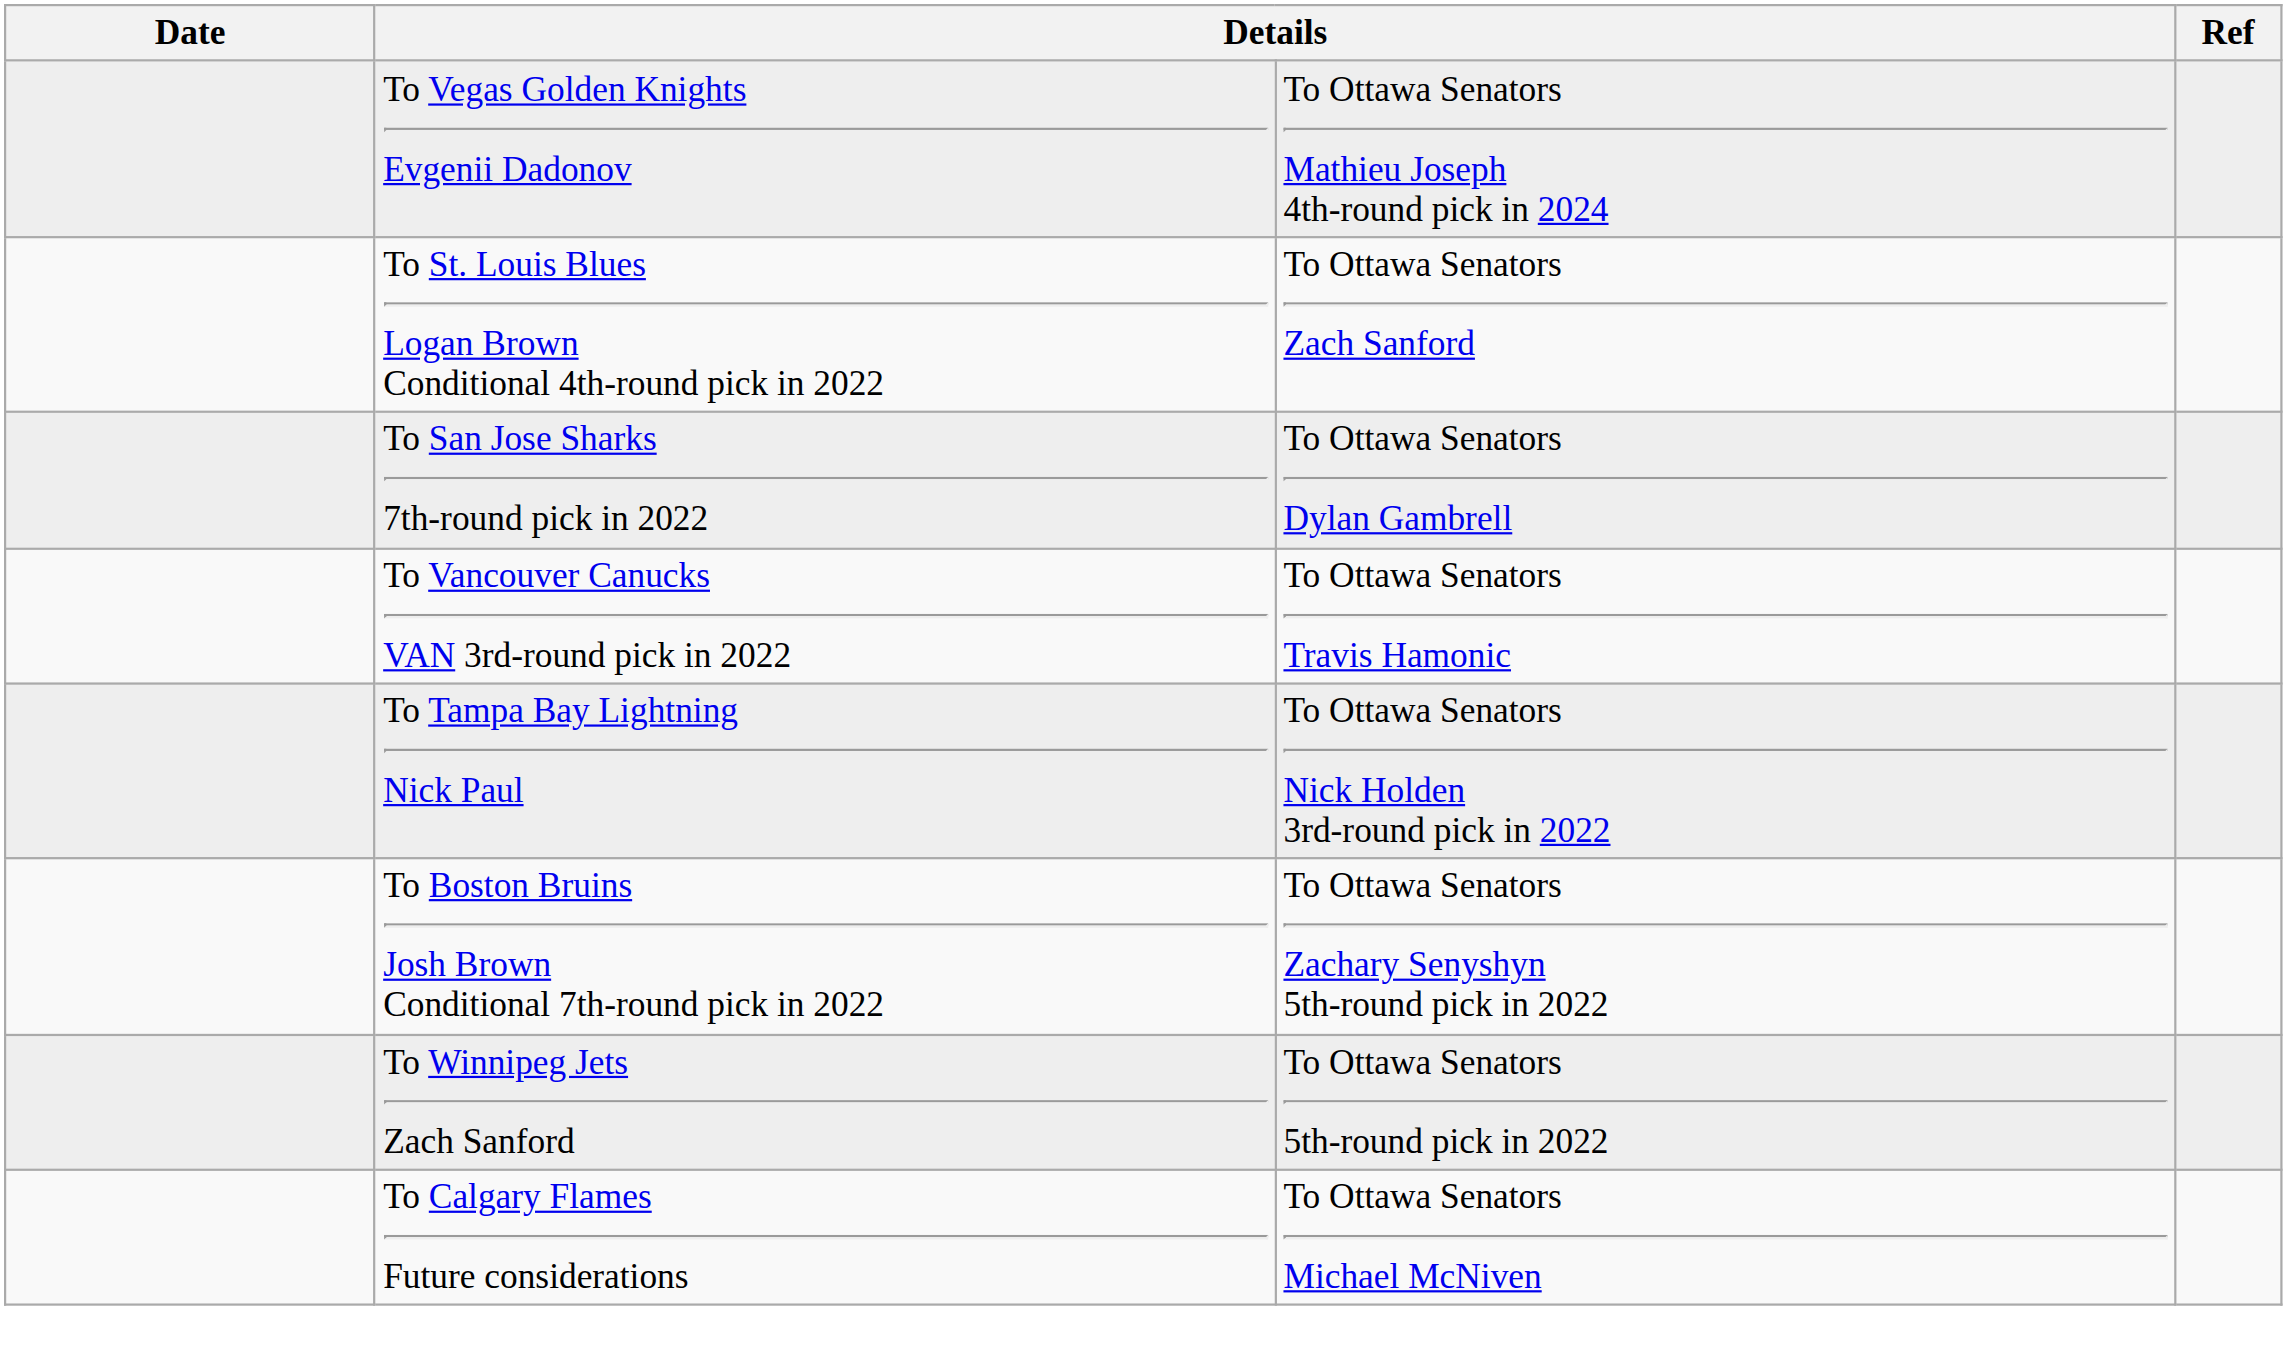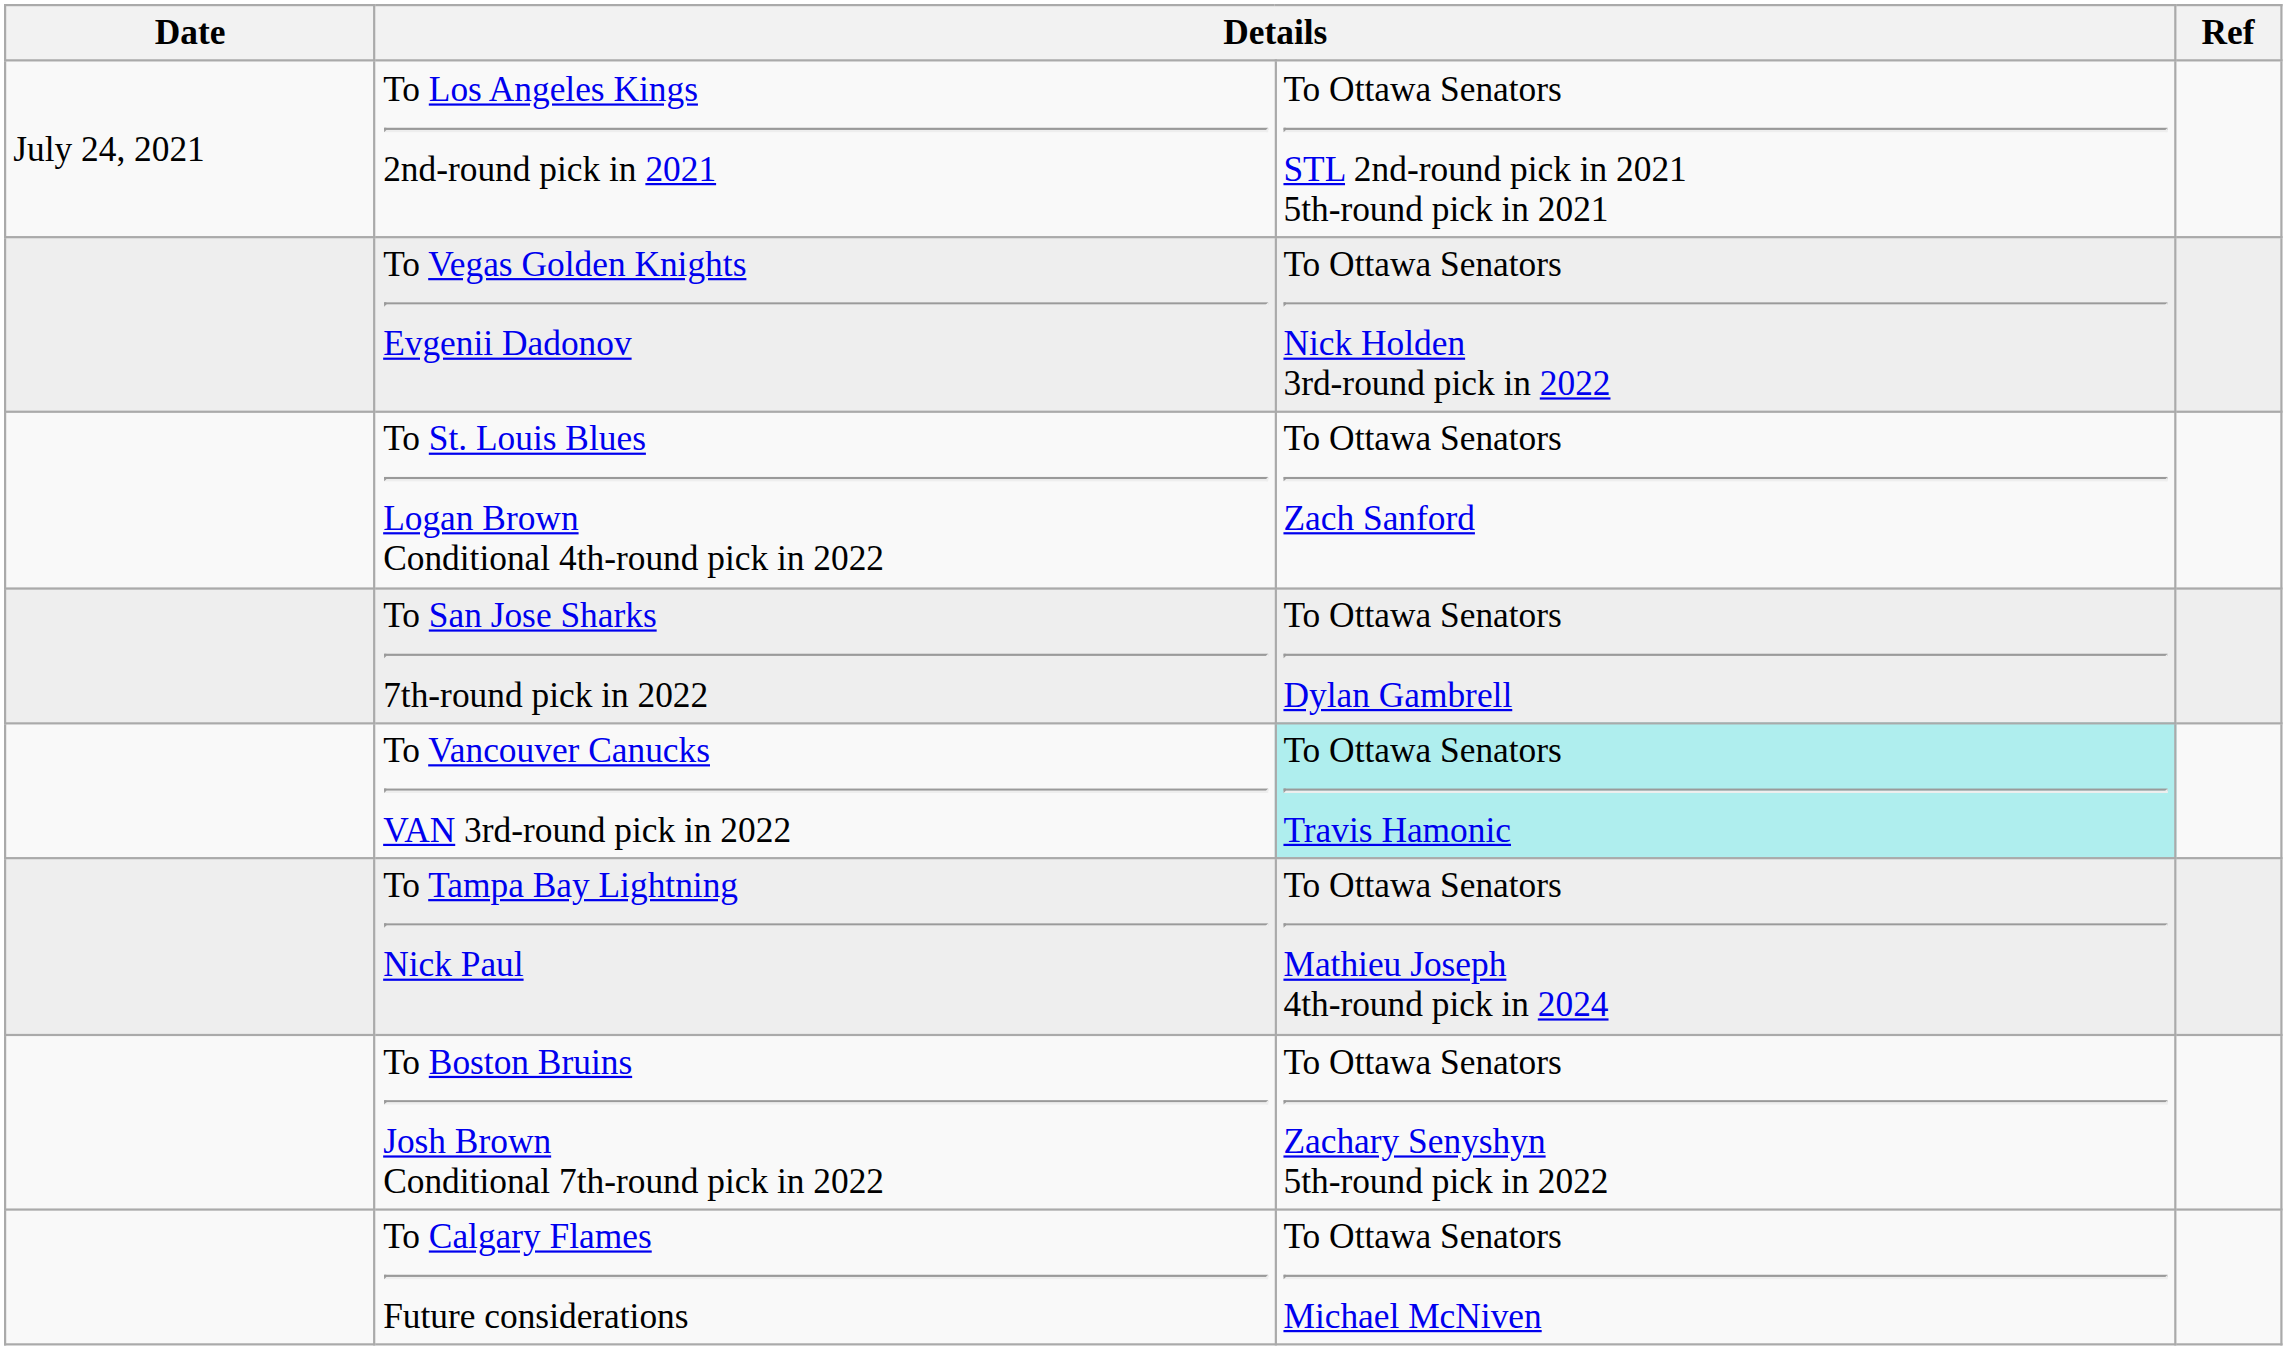 <table class="wikitable">
 <tr>
 <th style="width: 10em;">Date</th>
 <th colspan=2>Details</th>
 <th style="width: 2.5em;">Ref</th>
 </tr>
+<tr>
+<td>July 24, 2021</td>
+<td style="width: 25em;" valign="top">To <a href='#'>Los Angeles Kings</a><hr>2nd-round pick in <a href='#'>2021</a></td>
+<td style="width: 25em;" valign="top">To Ottawa Senators<hr><a href='#'>STL</a> 2nd-round pick in 2021<br>5th-round pick in 2021</td>
+<td></td>
+</tr>
 <tr bgcolor="eeeeee">
 <td></td>
 <td style="width: 25em;" valign="top">To <a href='#'>Vegas Golden Knights</a><hr><a href='#'>Evgenii Dadonov</a></td>
-<td valign="top">To Ottawa Senators<hr><a href='#'>Mathieu Joseph</a><br>4th-round pick in <a href='#'>2024</a></td>
+<td style="width: 25em;" valign="top">To Ottawa Senators<hr><a href='#'>Nick Holden</a><br>3rd-round pick in <a href='#'>2022</a></td>
 <td></td>
 </tr>
 <tr>
 <td></td>
 <td style="width: 25em;" valign="top">To <a href='#'>St. Louis Blues</a><hr><a href='#'>Logan Brown</a><br>Conditional 4th-round pick in 2022</td>
 <td style="width: 25em;" valign="top">To Ottawa Senators<hr><a href='#'>Zach Sanford</a></td>
 <td></td>
 </tr>
 <tr bgcolor="eeeeee">
 <td></td>
 <td style="width: 25em;" valign="top">To <a href='#'>San Jose Sharks</a><hr>7th-round pick in 2022</td>
 <td style="width: 25em;" valign="top">To Ottawa Senators<hr><a href='#'>Dylan Gambrell</a></td>
 <td></td>
 </tr>
 <tr>
 <td></td>
 <td valign="top">To <a href='#'>Vancouver Canucks</a><hr><a href='#'>VAN</a> 3rd-round pick in 2022</td>
-<td valign="top">To Ottawa Senators<hr><a href='#'>Travis Hamonic</a></td>
+<td valign="top" style="background: paleturquoise;">To Ottawa Senators<hr><a href='#'>Travis Hamonic</a></td>
 <td></td>
 </tr>
 <tr style="background:#eee;">
 <td></td>
 <td valign="top">To <a href='#'>Tampa Bay Lightning</a><hr><a href='#'>Nick Paul</a></td>
-<td style="width: 25em;" valign="top">To Ottawa Senators<hr><a href='#'>Nick Holden</a><br>3rd-round pick in <a href='#'>2022</a></td>
+<td valign="top">To Ottawa Senators<hr><a href='#'>Mathieu Joseph</a><br>4th-round pick in <a href='#'>2024</a></td>
 <td></td>
 </tr>
 <tr>
 <td></td>
 <td valign="top">To <a href='#'>Boston Bruins</a><hr><a href='#'>Josh Brown</a><br>Conditional 7th-round pick in 2022</td>
 <td valign="top">To Ottawa Senators<hr><a href='#'>Zachary Senyshyn</a><br>5th-round pick in 2022</td>
-<td></td>
-</tr>
-<tr style="background:#eee;">
-<td></td>
-<td valign="top">To <a href='#'>Winnipeg Jets</a><hr>Zach Sanford</td>
-<td valign="top">To Ottawa Senators<hr>5th-round pick in 2022</td>
 <td></td>
 </tr>
 <tr>
 <td></td>
 <td valign="top">To <a href='#'>Calgary Flames</a><hr>Future considerations</td>
 <td valign="top">To Ottawa Senators<hr><a href='#'>Michael McNiven</a></td>
 <td></td>
 </tr>
 </table>
